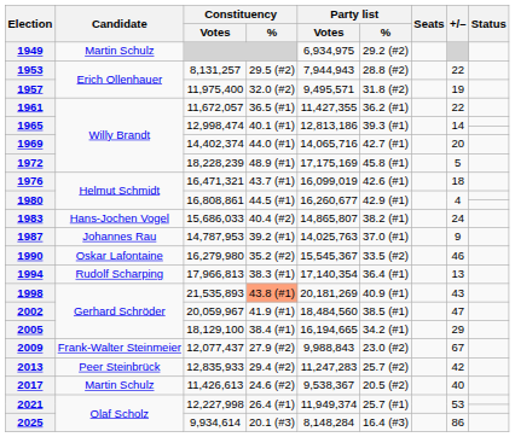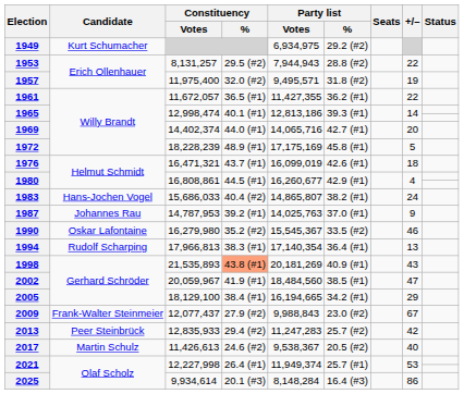 <table class="wikitable" style="font-size:97%; text-align:center;">
 <tr>
 <th rowspan=2>Election</th>
 <th rowspan=2>Candidate</th>
 <th colspan=2>Constituency</th>
 <th colspan=2>Party list</th>
 <th rowspan=2>Seats</th>
 <th rowspan=2>+/–</th>
 <th rowspan=2>Status</th>
 </tr>
 <tr>
 <th>Votes</th>
 <th>%</th>
 <th>Votes</th>
 <th>%</th>
 </tr>
 <tr>
 <th><a href='#'>1949</a></th>
-<td><a href='#'>Martin Schulz</a></td>
+<td><a href='#'>Kurt Schumacher</a></td>
 <td bgcolor="lightgrey" colspan="2"></td>
 <td>6,934,975</td>
 <td>29.2 (#2)</td>
 <td></td>
 <td bgcolor="lightgrey"></td>
 <td></td>
 </tr>
 <tr>
 <th><a href='#'>1953</a></th>
 <td rowspan=2><a href='#'>Erich Ollenhauer</a></td>
 <td>8,131,257</td>
 <td>29.5 (#2)</td>
 <td>7,944,943</td>
 <td>28.8 (#2)</td>
 <td></td>
 <td> 22</td>
 <td></td>
 </tr>
 <tr>
 <th><a href='#'>1957</a></th>
 <td>11,975,400</td>
 <td>32.0 (#2)</td>
 <td>9,495,571</td>
 <td>31.8 (#2)</td>
 <td></td>
 <td> 19</td>
 <td></td>
 </tr>
 <tr>
 <th><a href='#'>1961</a></th>
 <td rowspan=5><a href='#'>Willy Brandt</a></td>
 <td>11,672,057</td>
 <td>36.5 (#1)</td>
 <td>11,427,355</td>
 <td>36.2 (#1)</td>
 <td></td>
 <td> 22</td>
 <td></td>
 </tr>
 <tr>
 <th rowspan=2><a href='#'>1965</a></th>
 <td rowspan=2>12,998,474</td>
 <td rowspan=2>40.1 (#1)</td>
 <td rowspan=2>12,813,186</td>
 <td rowspan=2>39.3 (#1)</td>
 <td rowspan=2></td>
 <td rowspan=2> 14</td>
 <td></td>
 </tr>
 <tr>
 <td></td>
 </tr>
 <tr>
 <th><a href='#'>1969</a></th>
 <td>14,402,374</td>
 <td>44.0 (#1)</td>
 <td>14,065,716</td>
 <td>42.7 (#1)</td>
 <td></td>
 <td> 20</td>
 <td></td>
 </tr>
 <tr>
 <th><a href='#'>1972</a></th>
 <td>18,228,239</td>
 <td>48.9 (#1)</td>
 <td>17,175,169</td>
 <td>45.8 (#1)</td>
 <td></td>
 <td> 5</td>
 <td></td>
 </tr>
 <tr>
 <th><a href='#'>1976</a></th>
 <td rowspan=3><a href='#'>Helmut Schmidt</a></td>
 <td>16,471,321</td>
 <td>43.7 (#1)</td>
 <td>16,099,019</td>
 <td>42.6 (#1)</td>
 <td></td>
 <td> 18</td>
 <td></td>
 </tr>
 <tr>
 <th rowspan=2><a href='#'>1980</a></th>
 <td rowspan=2>16,808,861</td>
 <td rowspan=2>44.5 (#1)</td>
 <td rowspan=2>16,260,677</td>
 <td rowspan=2>42.9 (#1)</td>
 <td rowspan=2></td>
 <td rowspan=2> 4</td>
 <td></td>
 </tr>
 <tr>
 <td></td>
 </tr>
 <tr>
 <th><a href='#'>1983</a></th>
 <td><a href='#'>Hans-Jochen Vogel</a></td>
 <td>15,686,033</td>
 <td>40.4 (#2)</td>
 <td>14,865,807</td>
 <td>38.2 (#1)</td>
 <td></td>
 <td> 24</td>
 <td></td>
 </tr>
 <tr>
 <th><a href='#'>1987</a></th>
 <td><a href='#'>Johannes Rau</a></td>
 <td>14,787,953</td>
 <td>39.2 (#1)</td>
 <td>14,025,763</td>
 <td>37.0 (#1)</td>
 <td></td>
 <td> 9</td>
 <td></td>
 </tr>
 <tr>
 <th><a href='#'>1990</a></th>
 <td><a href='#'>Oskar Lafontaine</a></td>
 <td>16,279,980</td>
 <td>35.2 (#2)</td>
 <td>15,545,367</td>
 <td>33.5 (#2)</td>
 <td></td>
 <td> 46</td>
 <td></td>
 </tr>
 <tr>
 <th><a href='#'>1994</a></th>
 <td><a href='#'>Rudolf Scharping</a></td>
 <td>17,966,813</td>
 <td>38.3 (#1)</td>
 <td>17,140,354</td>
 <td>36.4 (#1)</td>
 <td></td>
 <td> 13</td>
 <td></td>
 </tr>
 <tr>
 <th><a href='#'>1998</a></th>
 <td rowspan=3><a href='#'>Gerhard Schröder</a></td>
 <td>21,535,893</td>
 <td style="background: lightsalmon;">43.8 (#1)</td>
 <td>20,181,269</td>
 <td>40.9 (#1)</td>
 <td></td>
 <td> 43</td>
 <td></td>
 </tr>
 <tr>
 <th><a href='#'>2002</a></th>
 <td>20,059,967</td>
 <td>41.9 (#1)</td>
 <td>18,484,560</td>
 <td>38.5 (#1)</td>
 <td></td>
 <td> 47</td>
 <td></td>
 </tr>
 <tr>
 <th><a href='#'>2005</a></th>
 <td>18,129,100</td>
 <td>38.4 (#1)</td>
 <td>16,194,665</td>
 <td>34.2 (#1)</td>
 <td></td>
 <td> 29</td>
 <td></td>
 </tr>
 <tr>
 <th><a href='#'>2009</a></th>
 <td><a href='#'>Frank-Walter Steinmeier</a></td>
 <td>12,077,437</td>
 <td>27.9 (#2)</td>
 <td>9,988,843</td>
 <td>23.0 (#2)</td>
 <td></td>
 <td> 67</td>
 <td></td>
 </tr>
 <tr>
 <th><a href='#'>2013</a></th>
 <td><a href='#'>Peer Steinbrück</a></td>
 <td>12,835,933</td>
 <td>29.4 (#2)</td>
 <td>11,247,283</td>
 <td>25.7 (#2)</td>
 <td></td>
 <td> 42</td>
 <td></td>
 </tr>
 <tr>
 <th><a href='#'>2017</a></th>
 <td><a href='#'>Martin Schulz</a></td>
 <td>11,426,613</td>
 <td>24.6 (#2)</td>
 <td>9,538,367</td>
 <td>20.5 (#2)</td>
 <td></td>
 <td> 40</td>
 <td></td>
 </tr>
 <tr>
 <th rowspan=2><a href='#'>2021</a></th>
 <td rowspan=3><a href='#'>Olaf Scholz</a></td>
 <td rowspan=2>12,227,998</td>
 <td rowspan=2>26.4 (#1)</td>
 <td rowspan=2>11,949,374</td>
 <td rowspan=2>25.7 (#1)</td>
 <td rowspan=2></td>
 <td rowspan=2> 53</td>
 <td> </td>
 </tr>
 <tr>
 <td> </td>
 </tr>
 <tr>
 <th><a href='#'>2025</a></th>
 <td>9,934,614</td>
 <td>20.1 (#3)</td>
 <td>8,148,284</td>
 <td>16.4 (#3)</td>
 <td></td>
 <td> 86</td>
 <td></td>
 </tr>
 </table>
